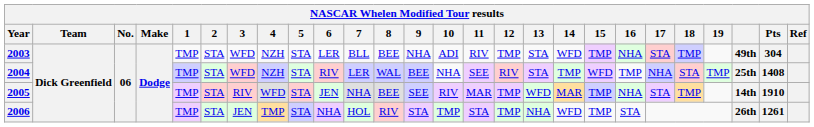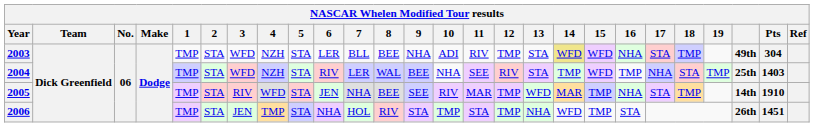 <table class="wikitable" style="text-align:center; font-size:75%">
 <tr>
 <th colspan=38><a href='#'>NASCAR Whelen Modified Tour</a> results</th>
 </tr>
 <tr>
 <th>Year</th>
 <th>Team</th>
 <th>No.</th>
 <th>Make</th>
 <th>1</th>
 <th>2</th>
 <th>3</th>
 <th>4</th>
 <th>5</th>
 <th>6</th>
 <th>7</th>
 <th>8</th>
 <th>9</th>
 <th>10</th>
 <th>11</th>
 <th>12</th>
 <th>13</th>
 <th>14</th>
 <th>15</th>
 <th>16</th>
 <th>17</th>
 <th>18</th>
 <th>19</th>
 <th></th>
 <th>Pts</th>
 <th>Ref</th>
 </tr>
 <tr>
 <th><a href='#'>2003</a></th>
 <th rowspan=4>Dick Greenfield</th>
 <th rowspan=4>06</th>
 <th rowspan=4><a href='#'>Dodge</a></th>
 <td><a href='#'>TMP</a></td>
 <td><a href='#'>STA</a></td>
 <td><a href='#'>WFD</a></td>
 <td><a href='#'>NZH</a></td>
 <td><a href='#'>STA</a></td>
 <td><a href='#'>LER</a></td>
 <td><a href='#'>BLL</a></td>
 <td><a href='#'>BEE</a></td>
 <td><a href='#'>NHA</a></td>
 <td><a href='#'>ADI</a></td>
 <td><a href='#'>RIV</a></td>
 <td><a href='#'>TMP</a></td>
 <td><a href='#'>STA</a></td>
-<td><a href='#'>WFD</a></td>
-<td style="background:#EFCFFF;"><a href='#'>TMP</a><br></td>
+<td style="background: khaki;"><a href='#'>WFD</a></td>
+<td style="background:#EFCFFF;"><a href='#'>WFD</a><br></td>
 <td style="background:#DFFFDF;"><a href='#'>NHA</a><br></td>
 <td style="background:#FFCFCF;"><a href='#'>STA</a><br></td>
 <td style="background:#CFCFFF;"><a href='#'>TMP</a><br></td>
 <td></td>
 <th>49th</th>
 <th>304</th>
 <th></th>
 </tr>
 <tr>
 <th><a href='#'>2004</a></th>
 <td style="background:#CFCFFF;"><a href='#'>TMP</a><br></td>
 <td style="background:#DFFFDF;"><a href='#'>STA</a><br></td>
 <td style="background:#FFCFCF;"><a href='#'>WFD</a><br></td>
 <td style="background:#CFCFFF;"><a href='#'>NZH</a><br></td>
 <td style="background:#DFFFDF;"><a href='#'>STA</a><br></td>
 <td style="background:#FFCFCF;"><a href='#'>RIV</a><br></td>
 <td style="background:#CFCFFF;"><a href='#'>LER</a><br></td>
 <td style="background:#CFCFFF;"><a href='#'>WAL</a><br></td>
 <td style="background:#CFCFFF;"><a href='#'>BEE</a><br></td>
 <td><a href='#'>NHA</a></td>
 <td style="background:#EFCFFF;"><a href='#'>SEE</a><br></td>
 <td style="background:#FFCFCF;"><a href='#'>RIV</a><br></td>
 <td style="background:#EFCFFF;"><a href='#'>STA</a><br></td>
 <td style="background:#DFFFDF;"><a href='#'>TMP</a><br></td>
 <td style="background:#EFCFFF;"><a href='#'>WFD</a><br></td>
 <td><a href='#'>TMP</a></td>
 <td style="background:#CFCFFF;"><a href='#'>NHA</a><br></td>
 <td style="background:#FFCFCF;"><a href='#'>STA</a><br></td>
 <td style="background:#DFFFDF;"><a href='#'>TMP</a><br></td>
 <th>25th</th>
-<th>1408</th>
+<th>1403</th>
 <th></th>
 </tr>
 <tr>
 <th><a href='#'>2005</a></th>
 <td style="background:#EFCFFF;"><a href='#'>TMP</a><br></td>
 <td style="background:#FFCFCF;"><a href='#'>STA</a><br></td>
 <td style="background:#FFCFCF;"><a href='#'>RIV</a><br></td>
 <td style="background:#DFDFDF;"><a href='#'>WFD</a><br></td>
 <td style="background:#FFCFCF;"><a href='#'>STA</a><br></td>
 <td style="background:#DFFFDF;"><a href='#'>JEN</a><br></td>
 <td style="background:#DFDFDF;"><a href='#'>NHA</a><br></td>
 <td style="background:#DFDFDF;"><a href='#'>BEE</a><br></td>
 <td style="background:#CFCFFF;"><a href='#'>SEE</a><br></td>
 <td style="background:#EFCFFF;"><a href='#'>RIV</a><br></td>
 <td style="background:#EFCFFF;"><a href='#'>MAR</a><br></td>
 <td style="background:#EFCFFF;"><a href='#'>TMP</a><br></td>
 <td style="background:#DFFFDF;"><a href='#'>WFD</a><br></td>
 <td style="background:#FFDF9F;"><a href='#'>MAR</a><br></td>
 <td style="background:#CFCFFF;"><a href='#'>TMP</a><br></td>
 <td style="background:#DFFFDF;"><a href='#'>NHA</a><br></td>
 <td style="background:#EFCFFF;"><a href='#'>STA</a><br></td>
 <td style="background:#FFDF9F;"><a href='#'>TMP</a><br></td>
 <td></td>
 <th>14th</th>
 <th>1910</th>
 <th></th>
 </tr>
 <tr>
 <th><a href='#'>2006</a></th>
 <td style="background:#EFCFFF;"><a href='#'>TMP</a><br></td>
 <td style="background:#DFFFDF;"><a href='#'>STA</a><br></td>
 <td style="background:#DFFFDF;"><a href='#'>JEN</a><br></td>
 <td style="background:#FFDF9F;"><a href='#'>TMP</a><br></td>
 <td style="background:#CFCFFF;"><a href='#'>STA</a><br></td>
 <td style="background:#EFCFFF;"><a href='#'>NHA</a><br></td>
 <td style="background:#DFFFDF;"><a href='#'>HOL</a><br></td>
 <td style="background:#FFCFCF;"><a href='#'>RIV</a><br></td>
 <td style="background:#EFCFFF;"><a href='#'>STA</a><br></td>
 <td style="background:#DFFFDF;"><a href='#'>TMP</a><br></td>
 <td style="background:#EFCFFF;"><a href='#'>STA</a><br></td>
 <td style="background:#DFFFDF;"><a href='#'>TMP</a><br></td>
 <td style="background:#DFFFDF;"><a href='#'>NHA</a><br></td>
 <td><a href='#'>WFD</a></td>
 <td><a href='#'>TMP</a></td>
 <td><a href='#'>STA</a></td>
 <td colspan=3></td>
 <th>26th</th>
-<th>1261</th>
+<th>1451</th>
 <th></th>
 </tr>
 </table>
